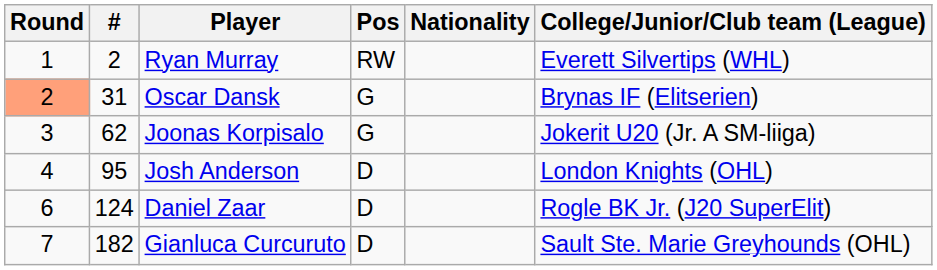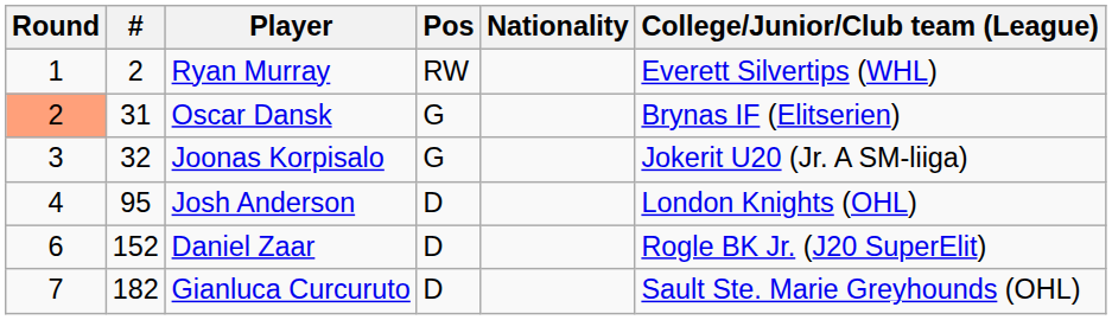 <table class="wikitable">
 <tr>
 <th>Round</th>
 <th>#</th>
 <th>Player</th>
 <th>Pos</th>
 <th>Nationality</th>
 <th>College/Junior/Club team (League)</th>
 </tr>
 <tr>
 <td style="text-align:center">1</td>
 <td style="text-align:center">2</td>
 <td><a href='#'>Ryan Murray</a></td>
 <td>RW</td>
 <td></td>
 <td><a href='#'>Everett Silvertips</a> (<a href='#'>WHL</a>)</td>
 </tr>
 <tr>
 <td style="background: lightsalmon; text-align:center">2</td>
 <td style="text-align:center">31</td>
 <td><a href='#'>Oscar Dansk</a></td>
 <td>G</td>
 <td></td>
 <td><a href='#'>Brynas IF</a> (<a href='#'>Elitserien</a>)</td>
 </tr>
 <tr>
 <td style="text-align:center">3</td>
-<td style="text-align:center">62</td>
+<td style="text-align:center">32</td>
 <td><a href='#'>Joonas Korpisalo</a></td>
 <td>G</td>
 <td></td>
 <td><a href='#'>Jokerit U20</a> (Jr. A SM-liiga)</td>
 </tr>
 <tr>
 <td style="text-align:center">4</td>
 <td style="text-align:center">95</td>
 <td><a href='#'>Josh Anderson</a></td>
 <td>D</td>
 <td></td>
 <td><a href='#'>London Knights</a> (<a href='#'>OHL</a>)</td>
 </tr>
 <tr>
 <td style="text-align:center">6</td>
-<td style="text-align:center">124</td>
+<td style="text-align:center">152</td>
 <td><a href='#'>Daniel Zaar</a></td>
 <td>D</td>
 <td></td>
 <td><a href='#'>Rogle BK Jr.</a> (<a href='#'>J20 SuperElit</a>)</td>
 </tr>
 <tr>
 <td style="text-align:center">7</td>
 <td style="text-align:center">182</td>
 <td><a href='#'>Gianluca Curcuruto</a></td>
 <td>D</td>
 <td></td>
 <td><a href='#'>Sault Ste. Marie Greyhounds</a> (OHL)</td>
 </tr>
 </table>
